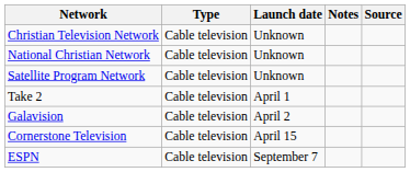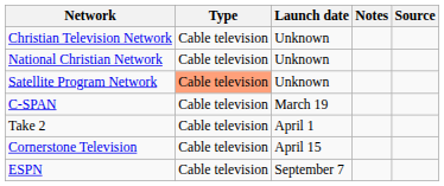 <table class="wikitable sortable">
 <tr>
 <th>Network</th>
 <th>Type</th>
 <th>Launch date</th>
 <th>Notes</th>
 <th>Source</th>
 </tr>
 <tr>
 <td><a href='#'>Christian Television Network</a></td>
 <td>Cable television</td>
 <td>Unknown</td>
 <td></td>
 <td></td>
 </tr>
 <tr>
 <td><a href='#'>National Christian Network</a></td>
 <td>Cable television</td>
 <td>Unknown</td>
 <td></td>
 <td></td>
 </tr>
 <tr>
 <td><a href='#'>Satellite Program Network</a></td>
+<td style="background: lightsalmon;">Cable television</td>
+<td>Unknown</td>
+<td></td>
+<td></td>
+</tr>
+<tr>
+<td><a href='#'>C-SPAN</a></td>
 <td>Cable television</td>
-<td>Unknown</td>
+<td>March 19</td>
 <td></td>
 <td></td>
 </tr>
 <tr>
 <td>Take 2</td>
 <td>Cable television</td>
 <td>April 1</td>
-<td></td>
-<td></td>
-</tr>
-<tr>
-<td><a href='#'>Galavision</a></td>
-<td>Cable television</td>
-<td>April 2</td>
 <td></td>
 <td></td>
 </tr>
 <tr>
 <td><a href='#'>Cornerstone Television</a></td>
 <td>Cable television</td>
 <td>April 15</td>
 <td></td>
 <td></td>
 </tr>
 <tr>
 <td><a href='#'>ESPN</a></td>
 <td>Cable television</td>
 <td>September 7</td>
 <td></td>
 <td></td>
 </tr>
 </table>
